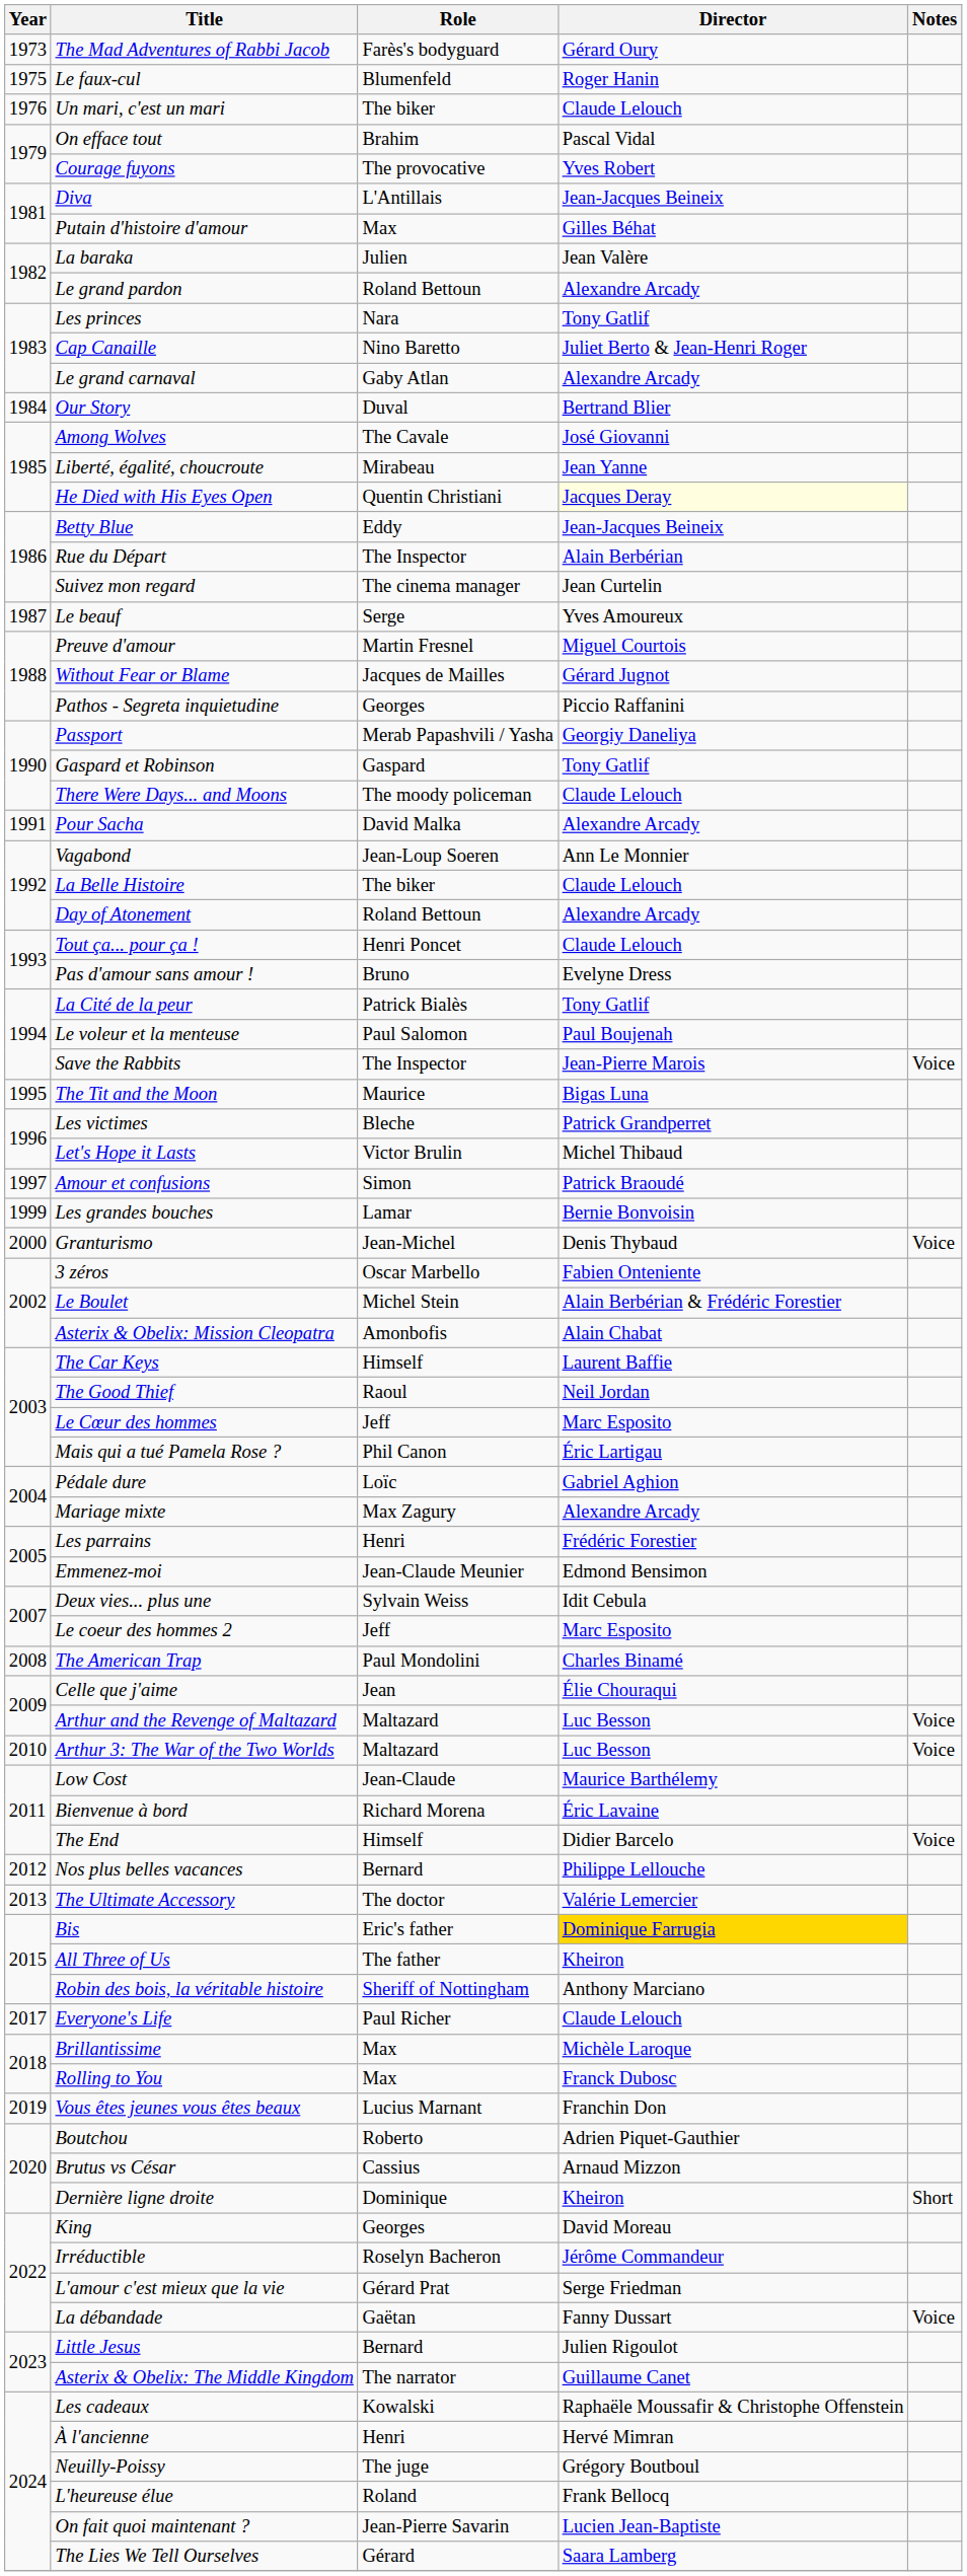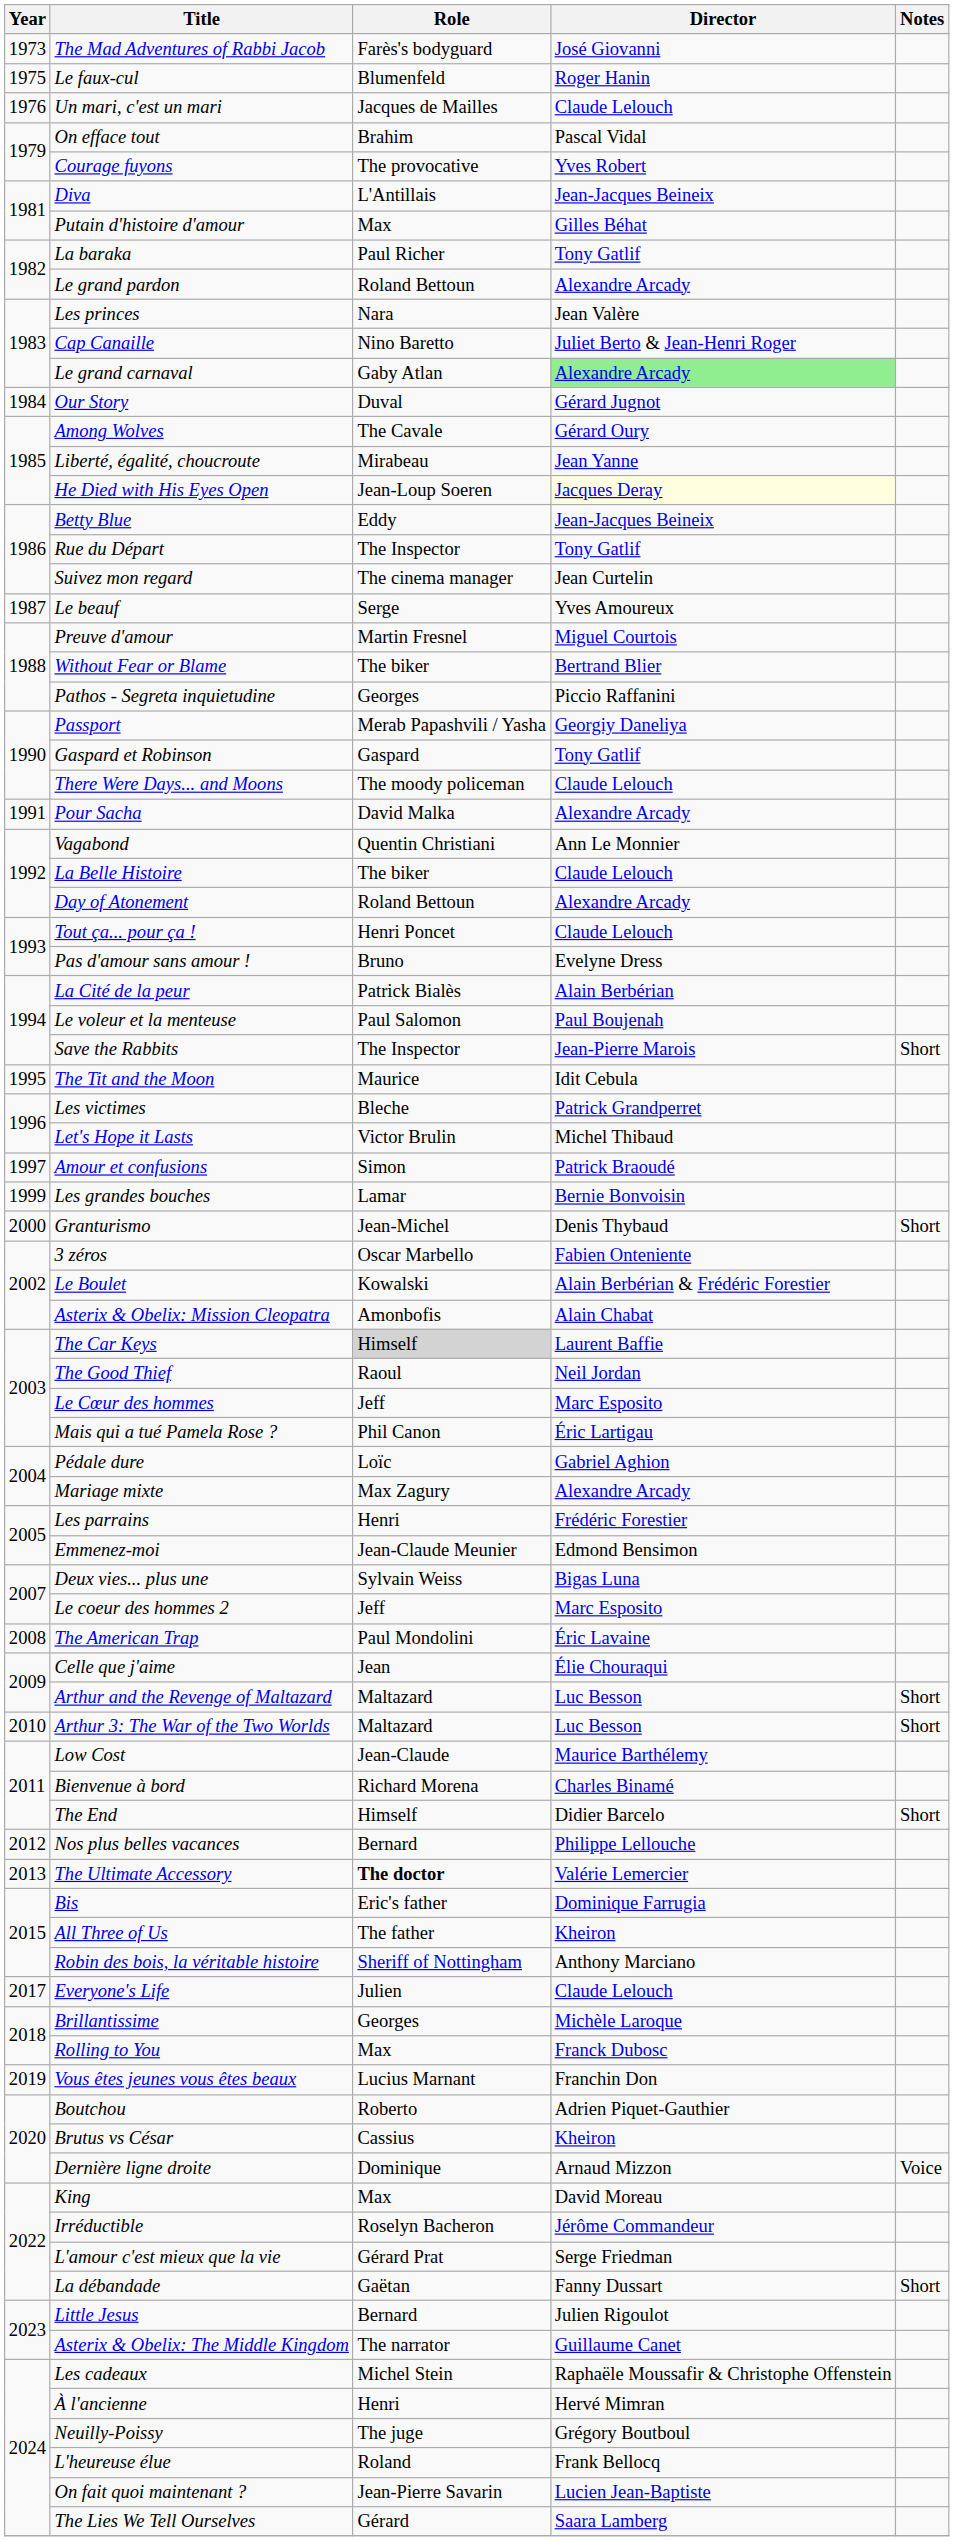 <table class="wikitable">
 <tr>
 <th>Year</th>
 <th>Title</th>
 <th>Role</th>
 <th>Director</th>
 <th>Notes</th>
 </tr>
 <tr>
 <td>1973</td>
 <td><em><a href='#'>The Mad Adventures of Rabbi Jacob</a></em></td>
 <td>Farès's bodyguard</td>
-<td><a href='#'>Gérard Oury</a></td>
+<td><a href='#'>José Giovanni</a></td>
 <td></td>
 </tr>
 <tr>
 <td>1975</td>
 <td><em>Le faux-cul</em></td>
 <td>Blumenfeld</td>
 <td><a href='#'>Roger Hanin</a></td>
 <td></td>
 </tr>
 <tr>
 <td>1976</td>
 <td><em>Un mari, c'est un mari</em></td>
-<td>The biker</td>
+<td>Jacques de Mailles</td>
 <td><a href='#'>Claude Lelouch</a></td>
 <td></td>
 </tr>
 <tr>
 <td rowspan=2>1979</td>
 <td><em>On efface tout</em></td>
 <td>Brahim</td>
 <td>Pascal Vidal</td>
 <td></td>
 </tr>
 <tr>
 <td><em><a href='#'>Courage fuyons</a></em></td>
 <td>The provocative</td>
 <td><a href='#'>Yves Robert</a></td>
 <td></td>
 </tr>
 <tr>
 <td rowspan=2>1981</td>
 <td><em><a href='#'>Diva</a></em></td>
 <td>L'Antillais</td>
 <td><a href='#'>Jean-Jacques Beineix</a></td>
 <td></td>
 </tr>
 <tr>
 <td><em>Putain d'histoire d'amour</em></td>
 <td>Max</td>
 <td><a href='#'>Gilles Béhat</a></td>
 <td></td>
 </tr>
 <tr>
 <td rowspan=2>1982</td>
 <td><em>La baraka</em></td>
-<td>Julien</td>
-<td>Jean Valère</td>
+<td>Paul Richer</td>
+<td><a href='#'>Tony Gatlif</a></td>
 <td></td>
 </tr>
 <tr>
 <td><em>Le grand pardon</em></td>
 <td>Roland Bettoun</td>
 <td><a href='#'>Alexandre Arcady</a></td>
 <td></td>
 </tr>
 <tr>
 <td rowspan=3>1983</td>
 <td><em>Les princes</em></td>
 <td>Nara</td>
-<td><a href='#'>Tony Gatlif</a></td>
+<td>Jean Valère</td>
 <td></td>
 </tr>
 <tr>
 <td><em><a href='#'>Cap Canaille</a></em></td>
 <td>Nino Baretto</td>
 <td><a href='#'>Juliet Berto</a> & <a href='#'>Jean-Henri Roger</a></td>
 <td></td>
 </tr>
 <tr>
 <td><em>Le grand carnaval</em></td>
 <td>Gaby Atlan</td>
-<td><a href='#'>Alexandre Arcady</a></td>
+<td style="background: lightgreen;"><a href='#'>Alexandre Arcady</a></td>
 <td></td>
 </tr>
 <tr>
 <td>1984</td>
 <td><em><a href='#'>Our Story</a></em></td>
 <td>Duval</td>
-<td><a href='#'>Bertrand Blier</a></td>
+<td><a href='#'>Gérard Jugnot</a></td>
 <td></td>
 </tr>
 <tr>
 <td rowspan=3>1985</td>
 <td><em><a href='#'>Among Wolves</a></em></td>
 <td>The Cavale</td>
-<td><a href='#'>José Giovanni</a></td>
+<td><a href='#'>Gérard Oury</a></td>
 <td></td>
 </tr>
 <tr>
 <td><em>Liberté, égalité, choucroute</em></td>
 <td>Mirabeau</td>
 <td><a href='#'>Jean Yanne</a></td>
 <td></td>
 </tr>
 <tr>
 <td><em><a href='#'>He Died with His Eyes Open</a></em></td>
-<td>Quentin Christiani</td>
+<td>Jean-Loup Soeren</td>
 <td style="background: lightyellow;"><a href='#'>Jacques Deray</a></td>
 <td></td>
 </tr>
 <tr>
 <td rowspan=3>1986</td>
 <td><em><a href='#'>Betty Blue</a></em></td>
 <td>Eddy</td>
 <td><a href='#'>Jean-Jacques Beineix</a></td>
 <td></td>
 </tr>
 <tr>
 <td><em>Rue du Départ</em></td>
 <td>The Inspector</td>
-<td><a href='#'>Alain Berbérian</a></td>
+<td><a href='#'>Tony Gatlif</a></td>
 <td></td>
 </tr>
 <tr>
 <td><em>Suivez mon regard</em></td>
 <td>The cinema manager</td>
 <td>Jean Curtelin</td>
 <td></td>
 </tr>
 <tr>
 <td>1987</td>
 <td><em>Le beauf</em></td>
 <td>Serge</td>
 <td>Yves Amoureux</td>
 <td></td>
 </tr>
 <tr>
 <td rowspan=3>1988</td>
 <td><em>Preuve d'amour</em></td>
 <td>Martin Fresnel</td>
 <td><a href='#'>Miguel Courtois</a></td>
 <td></td>
 </tr>
 <tr>
 <td><em><a href='#'>Without Fear or Blame</a></em></td>
-<td>Jacques de Mailles</td>
-<td><a href='#'>Gérard Jugnot</a></td>
+<td>The biker</td>
+<td><a href='#'>Bertrand Blier</a></td>
 <td></td>
 </tr>
 <tr>
 <td><em>Pathos - Segreta inquietudine</em></td>
 <td>Georges</td>
 <td>Piccio Raffanini</td>
 <td></td>
 </tr>
 <tr>
 <td rowspan=3>1990</td>
 <td><em><a href='#'>Passport</a></em></td>
 <td>Merab Papashvili / Yasha</td>
 <td><a href='#'>Georgiy Daneliya</a></td>
 <td></td>
 </tr>
 <tr>
 <td><em>Gaspard et Robinson</em></td>
 <td>Gaspard</td>
 <td><a href='#'>Tony Gatlif</a></td>
 <td></td>
 </tr>
 <tr>
 <td><em><a href='#'>There Were Days... and Moons</a></em></td>
 <td>The moody policeman</td>
 <td><a href='#'>Claude Lelouch</a></td>
 <td></td>
 </tr>
 <tr>
 <td>1991</td>
 <td><em><a href='#'>Pour Sacha</a></em></td>
 <td>David Malka</td>
 <td><a href='#'>Alexandre Arcady</a></td>
 <td></td>
 </tr>
 <tr>
 <td rowspan=3>1992</td>
 <td><em>Vagabond</em></td>
-<td>Jean-Loup Soeren</td>
+<td>Quentin Christiani</td>
 <td>Ann Le Monnier</td>
 <td></td>
 </tr>
 <tr>
 <td><em><a href='#'>La Belle Histoire</a></em></td>
 <td>The biker</td>
 <td><a href='#'>Claude Lelouch</a></td>
 <td></td>
 </tr>
 <tr>
 <td><em><a href='#'>Day of Atonement</a></em></td>
 <td>Roland Bettoun</td>
 <td><a href='#'>Alexandre Arcady</a></td>
 <td></td>
 </tr>
 <tr>
 <td rowspan=2>1993</td>
 <td><em><a href='#'>Tout ça... pour ça !</a></em></td>
 <td>Henri Poncet</td>
 <td><a href='#'>Claude Lelouch</a></td>
 <td></td>
 </tr>
 <tr>
 <td><em>Pas d'amour sans amour !</em></td>
 <td>Bruno</td>
 <td>Evelyne Dress</td>
 <td></td>
 </tr>
 <tr>
 <td rowspan=3>1994</td>
 <td><em><a href='#'>La Cité de la peur</a></em></td>
 <td>Patrick Bialès</td>
-<td><a href='#'>Tony Gatlif</a></td>
+<td><a href='#'>Alain Berbérian</a></td>
 <td></td>
 </tr>
 <tr>
 <td><em>Le voleur et la menteuse</em></td>
 <td>Paul Salomon</td>
 <td><a href='#'>Paul Boujenah</a></td>
 <td></td>
 </tr>
 <tr>
 <td><em>Save the Rabbits</em></td>
 <td>The Inspector</td>
 <td><a href='#'>Jean-Pierre Marois</a></td>
-<td>Voice</td>
+<td>Short</td>
 </tr>
 <tr>
 <td>1995</td>
 <td><em><a href='#'>The Tit and the Moon</a></em></td>
 <td>Maurice</td>
-<td><a href='#'>Bigas Luna</a></td>
+<td>Idit Cebula</td>
 <td></td>
 </tr>
 <tr>
 <td rowspan=2>1996</td>
 <td><em>Les victimes</em></td>
 <td>Bleche</td>
 <td><a href='#'>Patrick Grandperret</a></td>
 <td></td>
 </tr>
 <tr>
 <td><em><a href='#'>Let's Hope it Lasts</a></em></td>
 <td>Victor Brulin</td>
 <td>Michel Thibaud</td>
 <td></td>
 </tr>
 <tr>
 <td>1997</td>
 <td><em><a href='#'>Amour et confusions</a></em></td>
 <td>Simon</td>
 <td><a href='#'>Patrick Braoudé</a></td>
 <td></td>
 </tr>
 <tr>
 <td>1999</td>
 <td><em>Les grandes bouches</em></td>
 <td>Lamar</td>
 <td><a href='#'>Bernie Bonvoisin</a></td>
 <td></td>
 </tr>
 <tr>
 <td>2000</td>
 <td><em>Granturismo</em></td>
 <td>Jean-Michel</td>
 <td>Denis Thybaud</td>
-<td>Voice</td>
+<td>Short</td>
 </tr>
 <tr>
 <td rowspan=3>2002</td>
 <td><em>3 zéros</em></td>
 <td>Oscar Marbello</td>
 <td><a href='#'>Fabien Onteniente</a></td>
 <td></td>
 </tr>
 <tr>
 <td><em><a href='#'>Le Boulet</a></em></td>
-<td>Michel Stein</td>
+<td>Kowalski</td>
 <td><a href='#'>Alain Berbérian</a> & <a href='#'>Frédéric Forestier</a></td>
 <td></td>
 </tr>
 <tr>
 <td><em><a href='#'>Asterix & Obelix: Mission Cleopatra</a></em></td>
 <td>Amonbofis</td>
 <td><a href='#'>Alain Chabat</a></td>
 <td></td>
 </tr>
 <tr>
 <td rowspan=4>2003</td>
 <td><em><a href='#'>The Car Keys</a></em></td>
-<td>Himself</td>
+<td style="background: lightgrey;">Himself</td>
 <td><a href='#'>Laurent Baffie</a></td>
 <td></td>
 </tr>
 <tr>
 <td><em><a href='#'>The Good Thief</a></em></td>
 <td>Raoul</td>
 <td><a href='#'>Neil Jordan</a></td>
 <td></td>
 </tr>
 <tr>
 <td><em><a href='#'>Le Cœur des hommes</a></em></td>
 <td>Jeff</td>
 <td><a href='#'>Marc Esposito</a></td>
 <td></td>
 </tr>
 <tr>
 <td><em>Mais qui a tué Pamela Rose ?</em></td>
 <td>Phil Canon</td>
 <td><a href='#'>Éric Lartigau</a></td>
 <td></td>
 </tr>
 <tr>
 <td rowspan=2>2004</td>
 <td><em>Pédale dure</em></td>
 <td>Loïc</td>
 <td><a href='#'>Gabriel Aghion</a></td>
 <td></td>
 </tr>
 <tr>
 <td><em>Mariage mixte</em></td>
 <td>Max Zagury</td>
 <td><a href='#'>Alexandre Arcady</a></td>
 <td></td>
 </tr>
 <tr>
 <td rowspan=2>2005</td>
 <td><em>Les parrains</em></td>
 <td>Henri</td>
 <td><a href='#'>Frédéric Forestier</a></td>
 <td></td>
 </tr>
 <tr>
 <td><em>Emmenez-moi</em></td>
 <td>Jean-Claude Meunier</td>
 <td>Edmond Bensimon</td>
 <td></td>
 </tr>
 <tr>
 <td rowspan=2>2007</td>
 <td><em>Deux vies... plus une</em></td>
 <td>Sylvain Weiss</td>
-<td>Idit Cebula</td>
+<td><a href='#'>Bigas Luna</a></td>
 <td></td>
 </tr>
 <tr>
 <td><em>Le coeur des hommes 2</em></td>
 <td>Jeff</td>
 <td><a href='#'>Marc Esposito</a></td>
 <td></td>
 </tr>
 <tr>
 <td>2008</td>
 <td><em><a href='#'>The American Trap</a></em></td>
 <td>Paul Mondolini</td>
-<td><a href='#'>Charles Binamé</a></td>
+<td><a href='#'>Éric Lavaine</a></td>
 <td></td>
 </tr>
 <tr>
 <td rowspan=2>2009</td>
 <td><em>Celle que j'aime</em></td>
 <td>Jean</td>
 <td><a href='#'>Élie Chouraqui</a></td>
 <td></td>
 </tr>
 <tr>
 <td><em><a href='#'>Arthur and the Revenge of Maltazard</a></em></td>
 <td>Maltazard</td>
 <td><a href='#'>Luc Besson</a></td>
-<td>Voice</td>
+<td>Short</td>
 </tr>
 <tr>
 <td>2010</td>
 <td><em><a href='#'>Arthur 3: The War of the Two Worlds</a></em></td>
 <td>Maltazard</td>
 <td><a href='#'>Luc Besson</a></td>
-<td>Voice</td>
+<td>Short</td>
 </tr>
 <tr>
 <td rowspan=3>2011</td>
 <td><em>Low Cost</em></td>
 <td>Jean-Claude</td>
 <td><a href='#'>Maurice Barthélemy</a></td>
 <td></td>
 </tr>
 <tr>
 <td><em>Bienvenue à bord</em></td>
 <td>Richard Morena</td>
-<td><a href='#'>Éric Lavaine</a></td>
+<td><a href='#'>Charles Binamé</a></td>
 <td></td>
 </tr>
 <tr>
 <td><em>The End</em></td>
 <td>Himself</td>
 <td>Didier Barcelo</td>
-<td>Voice</td>
+<td>Short</td>
 </tr>
 <tr>
 <td>2012</td>
 <td><em>Nos plus belles vacances</em></td>
 <td>Bernard</td>
 <td><a href='#'>Philippe Lellouche</a></td>
 <td></td>
 </tr>
 <tr>
 <td>2013</td>
 <td><em><a href='#'>The Ultimate Accessory</a></em></td>
-<td>The doctor</td>
+<td><strong>The doctor</strong></td>
 <td><a href='#'>Valérie Lemercier</a></td>
 <td></td>
 </tr>
 <tr>
 <td rowspan=3>2015</td>
 <td><em><a href='#'>Bis</a></em></td>
 <td>Eric's father</td>
-<td style="background: gold;"><a href='#'>Dominique Farrugia</a></td>
+<td><a href='#'>Dominique Farrugia</a></td>
 <td></td>
 </tr>
 <tr>
 <td><em><a href='#'>All Three of Us</a></em></td>
 <td>The father</td>
 <td><a href='#'>Kheiron</a></td>
 <td></td>
 </tr>
 <tr>
 <td><em><a href='#'>Robin des bois, la véritable histoire</a></em></td>
 <td><a href='#'>Sheriff of Nottingham</a></td>
 <td>Anthony Marciano</td>
 <td></td>
 </tr>
 <tr>
 <td>2017</td>
 <td><em><a href='#'>Everyone's Life</a></em></td>
-<td>Paul Richer</td>
+<td>Julien</td>
 <td><a href='#'>Claude Lelouch</a></td>
 <td></td>
 </tr>
 <tr>
 <td rowspan=2>2018</td>
 <td><em><a href='#'>Brillantissime</a></em></td>
-<td>Max</td>
+<td>Georges</td>
 <td><a href='#'>Michèle Laroque</a></td>
 <td></td>
 </tr>
 <tr>
 <td><em><a href='#'>Rolling to You</a></em></td>
 <td>Max</td>
 <td><a href='#'>Franck Dubosc</a></td>
 <td></td>
 </tr>
 <tr>
 <td>2019</td>
 <td><em><a href='#'>Vous êtes jeunes vous êtes beaux</a></em></td>
 <td>Lucius Marnant</td>
 <td>Franchin Don</td>
 <td></td>
 </tr>
 <tr>
 <td rowspan=3>2020</td>
 <td><em>Boutchou</em></td>
 <td>Roberto</td>
 <td>Adrien Piquet-Gauthier</td>
 <td></td>
 </tr>
 <tr>
 <td><em>Brutus vs César</em></td>
 <td>Cassius</td>
-<td>Arnaud Mizzon</td>
+<td><a href='#'>Kheiron</a></td>
 <td></td>
 </tr>
 <tr>
 <td><em>Dernière ligne droite</em></td>
 <td>Dominique</td>
-<td><a href='#'>Kheiron</a></td>
-<td>Short</td>
+<td>Arnaud Mizzon</td>
+<td>Voice</td>
 </tr>
 <tr>
 <td rowspan=4>2022</td>
 <td><em>King</em></td>
-<td>Georges</td>
+<td>Max</td>
 <td>David Moreau</td>
 <td></td>
 </tr>
 <tr>
 <td><em>Irréductible</em></td>
 <td>Roselyn Bacheron</td>
 <td><a href='#'>Jérôme Commandeur</a></td>
 <td></td>
 </tr>
 <tr>
 <td><em>L'amour c'est mieux que la vie</em></td>
 <td>Gérard Prat</td>
 <td>Serge Friedman</td>
 <td></td>
 </tr>
 <tr>
 <td><em>La débandade</em></td>
 <td>Gaëtan</td>
 <td>Fanny Dussart</td>
-<td>Voice</td>
+<td>Short</td>
 </tr>
 <tr>
 <td rowspan=2>2023</td>
 <td><em><a href='#'>Little Jesus</a></em></td>
 <td>Bernard</td>
 <td>Julien Rigoulot</td>
 <td></td>
 </tr>
 <tr>
 <td><em><a href='#'>Asterix & Obelix: The Middle Kingdom</a></em></td>
 <td>The narrator</td>
 <td><a href='#'>Guillaume Canet</a></td>
 <td></td>
 </tr>
 <tr>
 <td rowspan=6>2024</td>
 <td><em>Les cadeaux</em></td>
-<td>Kowalski</td>
+<td>Michel Stein</td>
 <td>Raphaële Moussafir & Christophe Offenstein</td>
 <td></td>
 </tr>
 <tr>
 <td><em>À l'ancienne</em></td>
 <td>Henri</td>
 <td>Hervé Mimran</td>
 <td></td>
 </tr>
 <tr>
 <td><em>Neuilly-Poissy</em></td>
 <td>The juge</td>
 <td>Grégory Boutboul</td>
 <td></td>
 </tr>
 <tr>
 <td><em>L'heureuse élue</em></td>
 <td>Roland</td>
 <td>Frank Bellocq</td>
 <td></td>
 </tr>
 <tr>
 <td><em>On fait quoi maintenant ?</em></td>
 <td>Jean-Pierre Savarin</td>
 <td><a href='#'>Lucien Jean-Baptiste</a></td>
 <td></td>
 </tr>
 <tr>
 <td><em>The Lies We Tell Ourselves</em></td>
 <td>Gérard</td>
 <td><a href='#'>Saara Lamberg</a></td>
 <td></td>
 </tr>
 <tr>
 </tr>
 </table>
